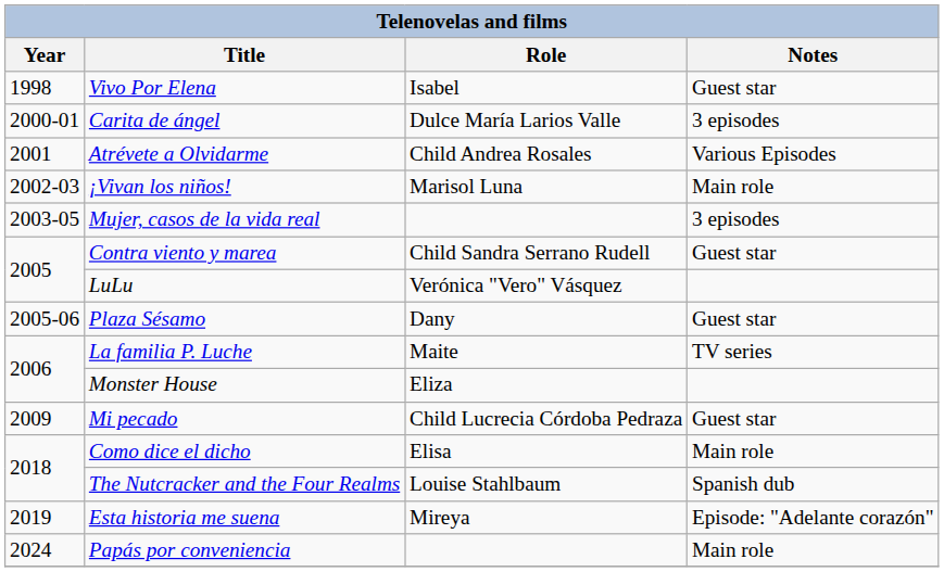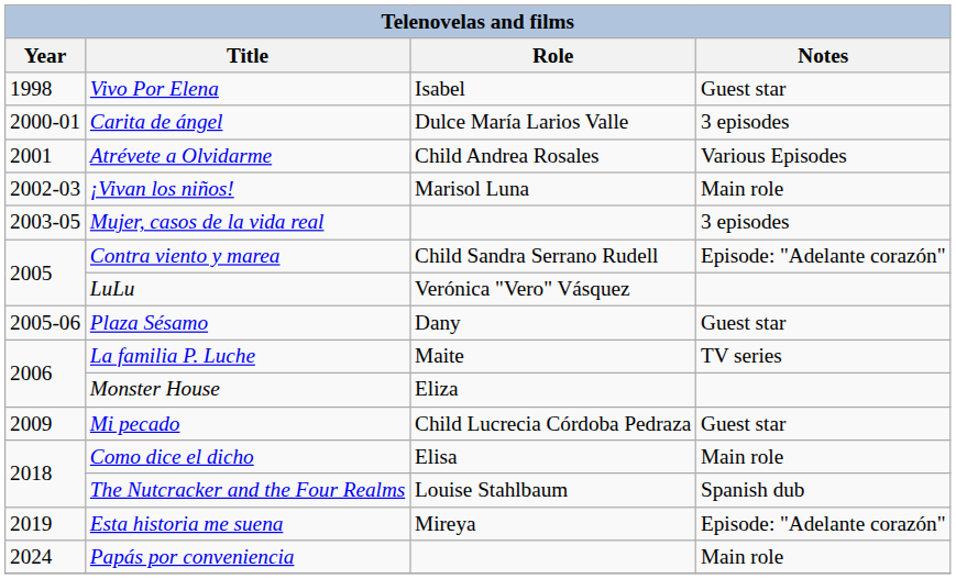 <table class="wikitable">
 <tr>
 <th colspan="5" style="background:LightSteelBlue;">Telenovelas and films</th>
 </tr>
 <tr>
 <th>Year</th>
 <th>Title</th>
 <th>Role</th>
 <th>Notes</th>
 </tr>
 <tr>
 <td>1998</td>
 <td><em><a href='#'>Vivo Por Elena</a></em></td>
 <td>Isabel</td>
 <td>Guest star</td>
 </tr>
 <tr>
 <td>2000-01</td>
 <td><em><a href='#'>Carita de ángel</a></em></td>
 <td>Dulce María Larios Valle</td>
 <td>3 episodes</td>
 </tr>
 <tr>
 <td>2001</td>
 <td><em><a href='#'>Atrévete a Olvidarme</a></em></td>
 <td>Child Andrea Rosales</td>
 <td>Various Episodes</td>
 </tr>
 <tr>
 <td>2002-03</td>
 <td><em><a href='#'>¡Vivan los niños!</a></em></td>
 <td>Marisol Luna</td>
 <td>Main role</td>
 </tr>
 <tr>
 <td>2003-05</td>
 <td><em><a href='#'>Mujer, casos de la vida real</a></em></td>
 <td></td>
 <td>3 episodes</td>
 </tr>
 <tr>
 <td rowspan=2>2005</td>
 <td><em><a href='#'>Contra viento y marea</a></em></td>
 <td>Child Sandra Serrano Rudell</td>
-<td>Guest star</td>
+<td>Episode: "Adelante corazón"</td>
 </tr>
 <tr>
 <td><em>LuLu </em></td>
 <td>Verónica "Vero" Vásquez</td>
 <td></td>
 </tr>
 <tr>
 <td>2005-06</td>
 <td><em><a href='#'>Plaza Sésamo</a></em></td>
 <td>Dany</td>
 <td>Guest star</td>
 </tr>
 <tr>
 <td rowspan=2>2006</td>
 <td><em><a href='#'>La familia P. Luche</a></em></td>
 <td>Maite</td>
 <td>TV series</td>
 </tr>
 <tr>
 <td><em>Monster House</em></td>
 <td>Eliza</td>
 <td></td>
 </tr>
 <tr>
 <td>2009</td>
 <td><em><a href='#'>Mi pecado</a></em></td>
 <td>Child Lucrecia Córdoba Pedraza</td>
 <td>Guest star</td>
 </tr>
 <tr>
 <td rowspan="2">2018</td>
 <td><em><a href='#'>Como dice el dicho</a></em></td>
 <td>Elisa</td>
 <td>Main role</td>
 </tr>
 <tr>
 <td><em><a href='#'>The Nutcracker and the Four Realms</a></em></td>
 <td>Louise Stahlbaum</td>
 <td>Spanish dub</td>
 </tr>
 <tr>
 <td>2019</td>
 <td><em><a href='#'>Esta historia me suena</a></em></td>
 <td>Mireya</td>
 <td>Episode: "Adelante corazón"</td>
 </tr>
 <tr>
 <td>2024</td>
 <td><em><a href='#'>Papás por conveniencia</a></em></td>
 <td></td>
 <td>Main role</td>
 </tr>
 <tr>
 </tr>
 </table>
